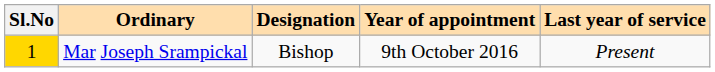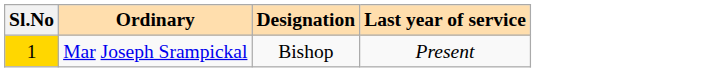 <table class="wikitable">
 <tr>
 <th>Sl.No</th>
 <th style="background: #ffdead;">Ordinary</th>
 <th style="background: #ffdead;">Designation</th>
-<th style="background: #ffdead;">Year of appointment</th>
 <th style="background: #ffdead;">Last year of service</th>
 </tr>
 <tr>
 <td align="center" style="background: gold;">1</td>
 <td><a href='#'>Mar</a> <a href='#'>Joseph Srampickal</a></td>
 <td align="center">Bishop</td>
-<td align="center">9th October 2016</td>
 <td align="center"><em>Present</em></td>
 </tr>
 </table>
